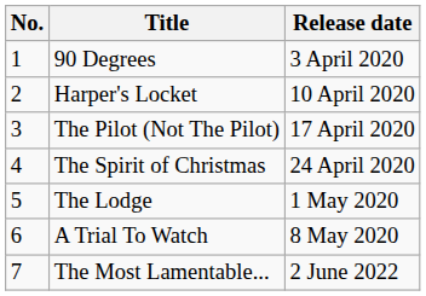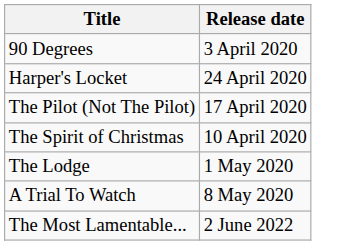 <table class="wikitable">
 <tr>
-<th>No.</th>
 <th>Title</th>
 <th>Release date</th>
 </tr>
 <tr>
-<td>1</td>
 <td>90 Degrees</td>
 <td>3 April 2020</td>
 </tr>
 <tr>
-<td>2</td>
 <td>Harper's Locket</td>
-<td>10 April 2020</td>
+<td>24 April 2020</td>
 </tr>
 <tr>
-<td>3</td>
 <td>The Pilot (Not The Pilot)</td>
 <td>17 April 2020</td>
 </tr>
 <tr>
-<td>4</td>
 <td>The Spirit of Christmas</td>
-<td>24 April 2020</td>
+<td>10 April 2020</td>
 </tr>
 <tr>
-<td>5</td>
 <td>The Lodge</td>
 <td>1 May 2020</td>
 </tr>
 <tr>
-<td>6</td>
 <td>A Trial To Watch</td>
 <td>8 May 2020</td>
 </tr>
 <tr>
-<td>7</td>
 <td>The Most Lamentable...</td>
 <td>2 June 2022</td>
 </tr>
 </table>
